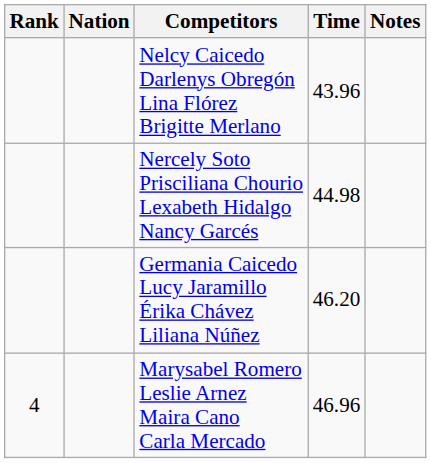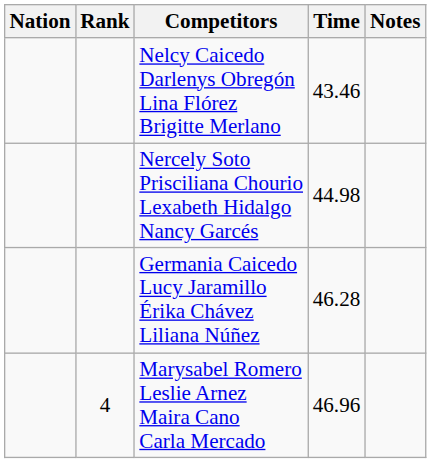 <table class="wikitable sortable" style="text-align:center">
 <tr>
+<th>Nation</th>
 <th>Rank</th>
-<th>Nation</th>
 <th>Competitors</th>
 <th>Time</th>
 <th>Notes</th>
 </tr>
 <tr>
+<td align=left></td>
 <td></td>
-<td align=left></td>
 <td align=left><a href='#'>Nelcy Caicedo</a><br><a href='#'>Darlenys Obregón</a><br><a href='#'>Lina Flórez</a><br><a href='#'>Brigitte Merlano</a></td>
-<td>43.96</td>
+<td>43.46</td>
 <td></td>
 </tr>
 <tr>
+<td align=left></td>
 <td></td>
-<td align=left></td>
 <td align=left><a href='#'>Nercely Soto</a><br><a href='#'>Prisciliana Chourio</a><br><a href='#'>Lexabeth Hidalgo</a><br><a href='#'>Nancy Garcés</a></td>
 <td>44.98</td>
 <td></td>
 </tr>
 <tr>
+<td align=left></td>
 <td></td>
-<td align=left></td>
 <td align=left><a href='#'>Germania Caicedo</a><br><a href='#'>Lucy Jaramillo</a><br><a href='#'>Érika Chávez</a><br><a href='#'>Liliana Núñez</a></td>
-<td>46.20</td>
+<td>46.28</td>
 <td></td>
 </tr>
 <tr>
+<td align=left></td>
 <td>4</td>
-<td align=left></td>
 <td align=left><a href='#'>Marysabel Romero</a><br><a href='#'>Leslie Arnez</a><br><a href='#'>Maira Cano</a><br><a href='#'>Carla Mercado</a></td>
 <td>46.96</td>
 <td></td>
 </tr>
 </table>
